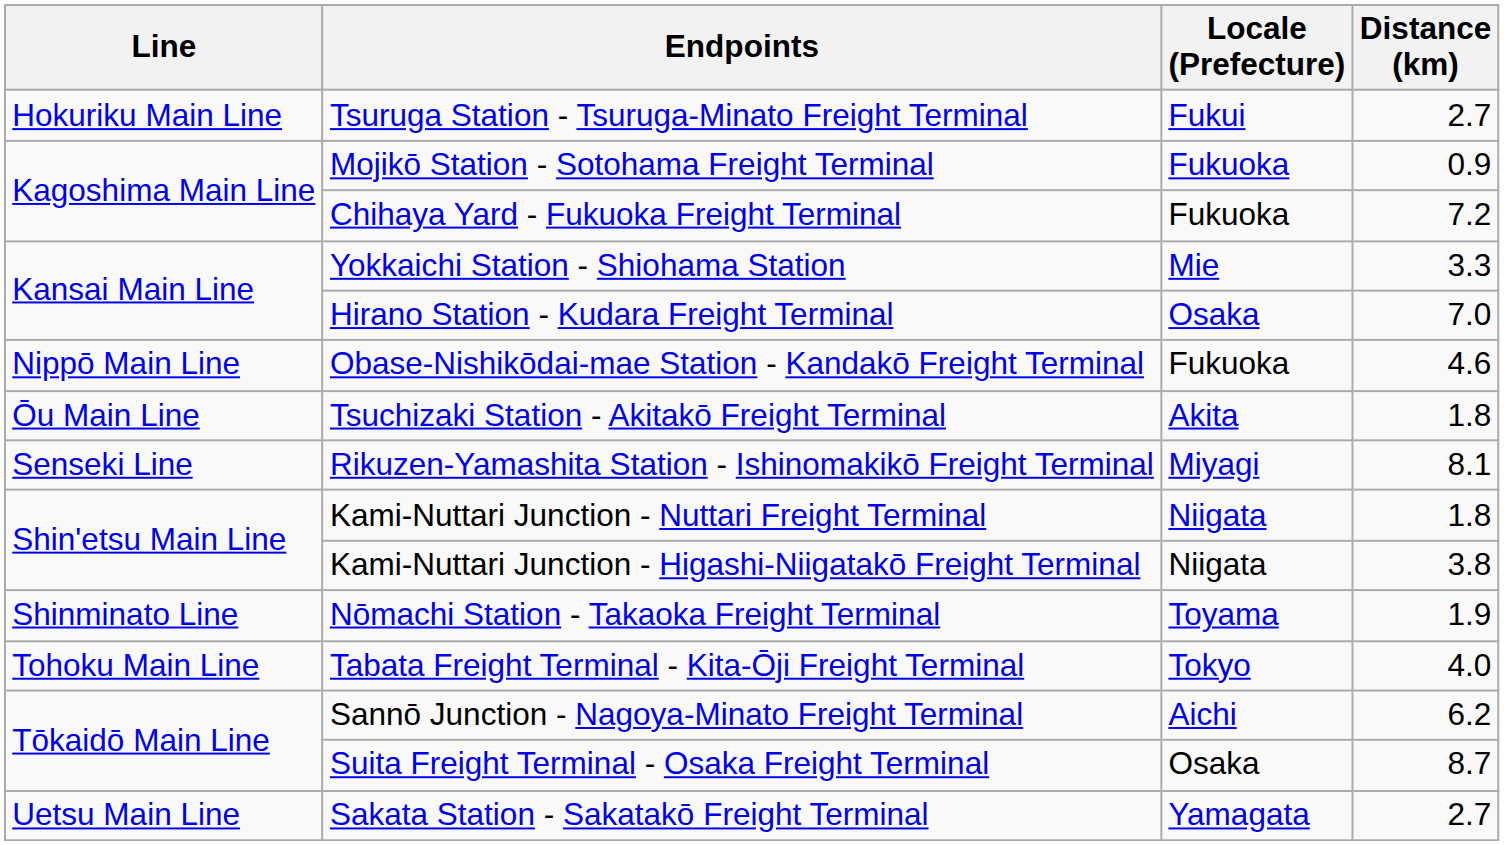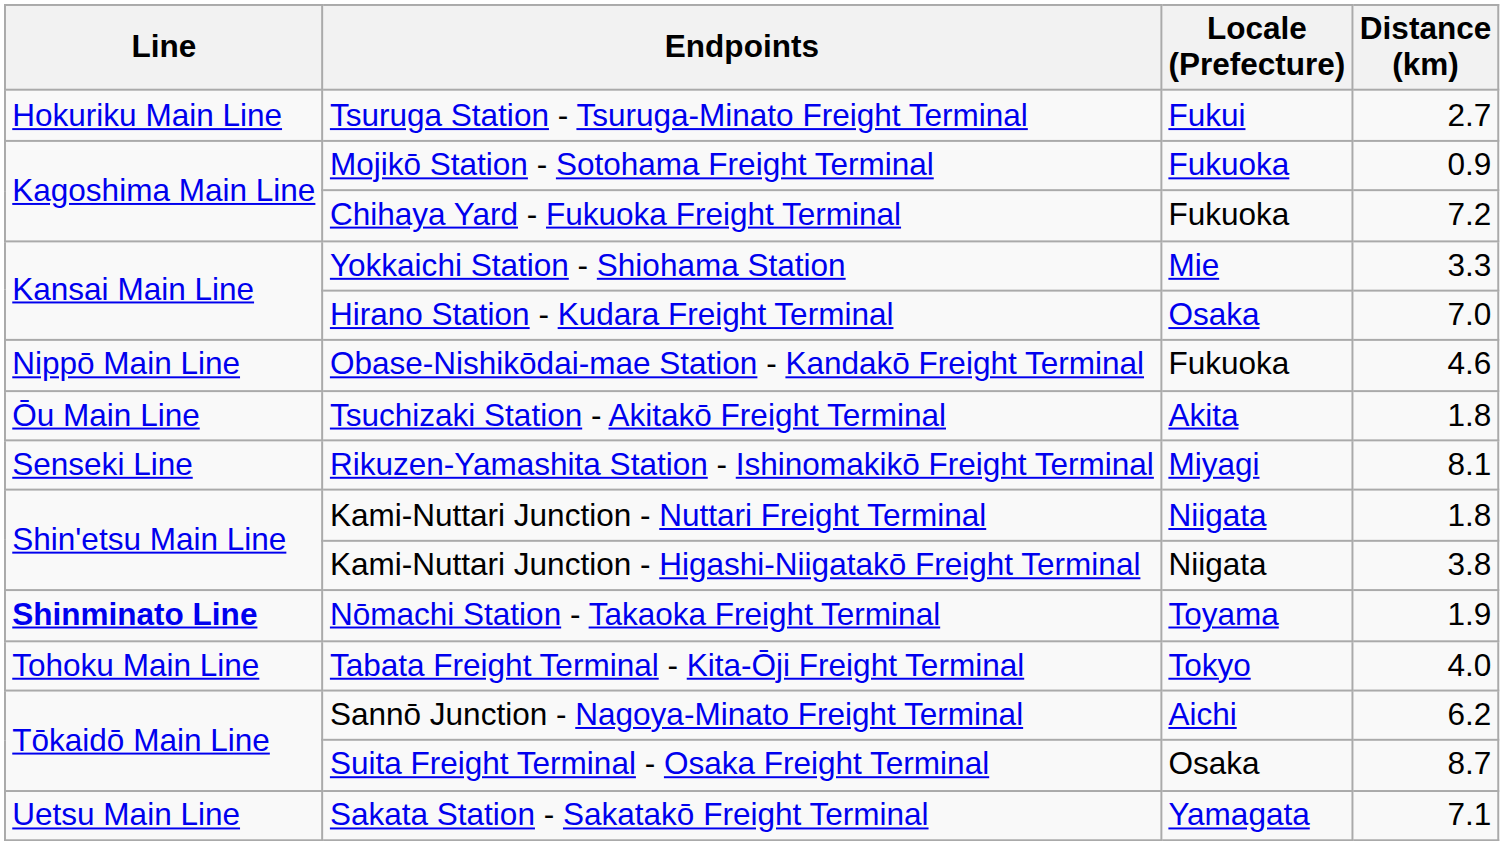 <table class=wikitable>
 <tr>
 <th>Line</th>
 <th>Endpoints</th>
 <th>Locale<br>(Prefecture)</th>
 <th>Distance<br>(km)</th>
 </tr>
 <tr>
 <td><a href='#'>Hokuriku Main Line</a></td>
 <td><a href='#'>Tsuruga Station</a> - <a href='#'>Tsuruga-Minato Freight Terminal</a></td>
 <td><a href='#'>Fukui</a></td>
 <td style="text-align: right;">2.7</td>
 </tr>
 <tr>
 <td rowspan=2><a href='#'>Kagoshima Main Line</a></td>
 <td><a href='#'>Mojikō Station</a> - <a href='#'>Sotohama Freight Terminal</a></td>
 <td><a href='#'>Fukuoka</a></td>
 <td style="text-align: right;">0.9</td>
 </tr>
 <tr>
 <td><a href='#'>Chihaya Yard</a> - <a href='#'>Fukuoka Freight Terminal</a></td>
 <td>Fukuoka</td>
 <td style="text-align: right;">7.2</td>
 </tr>
 <tr>
 <td rowspan=2><a href='#'>Kansai Main Line</a></td>
 <td><a href='#'>Yokkaichi Station</a> - <a href='#'>Shiohama Station</a></td>
 <td><a href='#'>Mie</a></td>
 <td style="text-align: right;">3.3</td>
 </tr>
 <tr>
 <td><a href='#'>Hirano Station</a> - <a href='#'>Kudara Freight Terminal</a></td>
 <td><a href='#'>Osaka</a></td>
 <td style="text-align: right;">7.0</td>
 </tr>
 <tr>
 <td><a href='#'>Nippō Main Line</a></td>
 <td><a href='#'>Obase-Nishikōdai-mae Station</a> - <a href='#'>Kandakō Freight Terminal</a></td>
 <td>Fukuoka</td>
 <td style="text-align: right;">4.6</td>
 </tr>
 <tr>
 <td><a href='#'>Ōu Main Line</a></td>
 <td><a href='#'>Tsuchizaki Station</a> - <a href='#'>Akitakō Freight Terminal</a></td>
 <td><a href='#'>Akita</a></td>
 <td style="text-align: right;">1.8</td>
 </tr>
 <tr>
 <td><a href='#'>Senseki Line</a></td>
 <td><a href='#'>Rikuzen-Yamashita Station</a> - <a href='#'>Ishinomakikō Freight Terminal</a></td>
 <td><a href='#'>Miyagi</a></td>
 <td style="text-align: right;">8.1</td>
 </tr>
 <tr>
 <td rowspan=2><a href='#'>Shin'etsu Main Line</a></td>
 <td>Kami-Nuttari Junction - <a href='#'>Nuttari Freight Terminal</a></td>
 <td><a href='#'>Niigata</a></td>
 <td style="text-align: right;">1.8</td>
 </tr>
 <tr>
 <td>Kami-Nuttari Junction - <a href='#'>Higashi-Niigatakō Freight Terminal</a></td>
 <td>Niigata</td>
 <td style="text-align: right;">3.8</td>
 </tr>
 <tr>
-<td><a href='#'>Shinminato Line</a></td>
+<td><strong><a href='#'>Shinminato Line</a></strong></td>
 <td><a href='#'>Nōmachi Station</a> - <a href='#'>Takaoka Freight Terminal</a></td>
 <td><a href='#'>Toyama</a></td>
 <td style="text-align: right;">1.9</td>
 </tr>
 <tr>
 <td><a href='#'>Tohoku Main Line</a></td>
 <td><a href='#'>Tabata Freight Terminal</a> - <a href='#'>Kita-Ōji Freight Terminal</a></td>
 <td><a href='#'>Tokyo</a></td>
 <td style="text-align: right;">4.0</td>
 </tr>
 <tr>
 <td rowspan=2><a href='#'>Tōkaidō Main Line</a></td>
 <td>Sannō Junction - <a href='#'>Nagoya-Minato Freight Terminal</a></td>
 <td><a href='#'>Aichi</a></td>
 <td style="text-align: right;">6.2</td>
 </tr>
 <tr>
 <td><a href='#'>Suita Freight Terminal</a> - <a href='#'>Osaka Freight Terminal</a></td>
 <td>Osaka</td>
 <td style="text-align: right;">8.7</td>
 </tr>
 <tr>
 <td><a href='#'>Uetsu Main Line</a></td>
 <td><a href='#'>Sakata Station</a> - <a href='#'>Sakatakō Freight Terminal</a></td>
 <td><a href='#'>Yamagata</a></td>
-<td style="text-align: right;">2.7</td>
+<td style="text-align: right;">7.1</td>
 </tr>
 </table>
